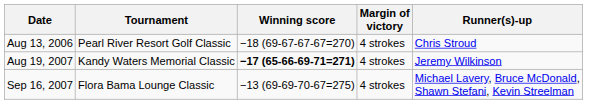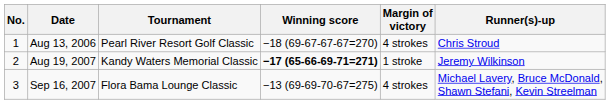 <table class="wikitable" style="font-size:95%;">
 <tr>
+<th>No.</th>
 <th>Date</th>
 <th>Tournament</th>
 <th>Winning score</th>
 <th>Margin of<br>victory</th>
 <th>Runner(s)-up</th>
 </tr>
 <tr>
+<td align=center>1</td>
 <td align=right>Aug 13, 2006</td>
 <td>Pearl River Resort Golf Classic</td>
 <td>−18 (69-67-67-67=270)</td>
 <td>4 strokes</td>
 <td> <a href='#'>Chris Stroud</a></td>
 </tr>
 <tr>
+<td align=center>2</td>
 <td align=right>Aug 19, 2007</td>
 <td>Kandy Waters Memorial Classic</td>
 <td><strong>−17 (65-66-69-71=271)</strong></td>
-<td>4 strokes</td>
+<td>1 stroke</td>
 <td> <a href='#'>Jeremy Wilkinson</a></td>
 </tr>
 <tr>
+<td align=center>3</td>
 <td align=right>Sep 16, 2007</td>
 <td>Flora Bama Lounge Classic</td>
 <td>−13 (69-69-70-67=275)</td>
 <td>4 strokes</td>
 <td> <a href='#'>Michael Lavery</a>,  <a href='#'>Bruce McDonald</a>,<br> <a href='#'>Shawn Stefani</a>,  <a href='#'>Kevin Streelman</a></td>
 </tr>
 </table>
